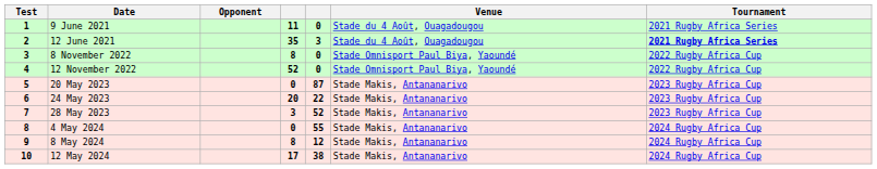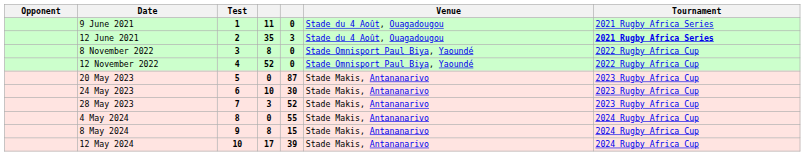 <table class="wikitable sortable" style="width:100%">
 <tr>
+<th>Opponent</th>
+<th>Date</th>
 <th>Test</th>
-<th>Date</th>
-<th>Opponent</th>
 <th></th>
 <th></th>
 <th>Venue</th>
 <th>Tournament</th>
 </tr>
 <tr bgcolor="#ccffcc">
+<td></td>
+<td>9 June 2021</td>
 <td align="center"><strong>1</strong></td>
-<td>9 June 2021</td>
-<td></td>
 <td align="center"><strong>11</strong></td>
 <td align="center"><strong>0</strong></td>
 <td><a href='#'>Stade du 4 Août</a>, <a href='#'>Ouagadougou</a></td>
 <td><a href='#'>2021 Rugby Africa Series</a></td>
 </tr>
 <tr bgcolor="#ccffcc">
+<td></td>
+<td>12 June 2021</td>
 <td align="center"><strong>2</strong></td>
-<td>12 June 2021</td>
-<td></td>
 <td align="center"><strong>35</strong></td>
 <td align="center"><strong>3</strong></td>
 <td><a href='#'>Stade du 4 Août</a>, <a href='#'>Ouagadougou</a></td>
 <td><strong><a href='#'>2021 Rugby Africa Series</a></strong></td>
 </tr>
 <tr bgcolor="#ccffcc">
+<td></td>
+<td>8 November 2022</td>
 <td align="center"><strong>3</strong></td>
-<td>8 November 2022</td>
-<td></td>
 <td align="center"><strong>8</strong></td>
 <td align="center"><strong>0</strong></td>
 <td><a href='#'>Stade Omnisport Paul Biya</a>, <a href='#'>Yaoundé</a></td>
 <td><a href='#'>2022 Rugby Africa Cup</a></td>
 </tr>
 <tr bgcolor="#ccffcc">
+<td></td>
+<td>12 November 2022</td>
 <td align="center"><strong>4</strong></td>
-<td>12 November 2022</td>
-<td></td>
 <td align="center"><strong>52</strong></td>
 <td align="center"><strong>0</strong></td>
 <td><a href='#'>Stade Omnisport Paul Biya</a>, <a href='#'>Yaoundé</a></td>
 <td><a href='#'>2022 Rugby Africa Cup</a></td>
 </tr>
 <tr bgcolor="FFE4E1">
+<td></td>
+<td>20 May 2023</td>
 <td align="center"><strong>5</strong></td>
-<td>20 May 2023</td>
-<td></td>
 <td align="center"><strong>0</strong></td>
 <td align="center"><strong>87</strong></td>
 <td>Stade Makis, <a href='#'>Antananarivo</a></td>
 <td><a href='#'>2023 Rugby Africa Cup</a></td>
 </tr>
 <tr bgcolor="FFE4E1">
+<td></td>
+<td>24 May 2023</td>
 <td align="center"><strong>6</strong></td>
-<td>24 May 2023</td>
-<td></td>
-<td align="center"><strong>20</strong></td>
-<td align="center"><strong>22</strong></td>
+<td align="center"><strong>10</strong></td>
+<td align="center"><strong>30</strong></td>
 <td>Stade Makis, <a href='#'>Antananarivo</a></td>
 <td><a href='#'>2023 Rugby Africa Cup</a></td>
 </tr>
 <tr bgcolor="FFE4E1">
+<td></td>
+<td>28 May 2023</td>
 <td align="center"><strong>7</strong></td>
-<td>28 May 2023</td>
-<td></td>
 <td align="center"><strong>3</strong></td>
 <td align="center"><strong>52</strong></td>
 <td>Stade Makis, <a href='#'>Antananarivo</a></td>
 <td><a href='#'>2023 Rugby Africa Cup</a></td>
 </tr>
 <tr bgcolor="FFE4E1">
+<td></td>
+<td>4 May 2024</td>
 <td align="center"><strong>8</strong></td>
-<td>4 May 2024</td>
-<td></td>
 <td align="center"><strong>0</strong></td>
 <td align="center"><strong>55</strong></td>
 <td>Stade Makis, <a href='#'>Antananarivo</a></td>
 <td><a href='#'>2024 Rugby Africa Cup</a></td>
 </tr>
 <tr bgcolor="FFE4E1">
+<td></td>
+<td>8 May 2024</td>
 <td align="center"><strong>9</strong></td>
-<td>8 May 2024</td>
-<td></td>
 <td align="center"><strong>8</strong></td>
-<td align="center"><strong>12</strong></td>
+<td align="center"><strong>15</strong></td>
 <td>Stade Makis, <a href='#'>Antananarivo</a></td>
 <td><a href='#'>2024 Rugby Africa Cup</a></td>
 </tr>
 <tr bgcolor="FFE4E1">
+<td></td>
+<td>12 May 2024</td>
 <td align="center"><strong>10</strong></td>
-<td>12 May 2024</td>
-<td></td>
 <td align="center"><strong>17</strong></td>
-<td align="center"><strong>38</strong></td>
+<td align="center"><strong>39</strong></td>
 <td>Stade Makis, <a href='#'>Antananarivo</a></td>
 <td><a href='#'>2024 Rugby Africa Cup</a></td>
 </tr>
 </table>
